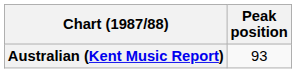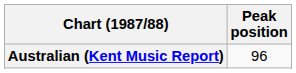 <table class="wikitable sortable plainrowheaders" style="text-align:center">
 <tr>
 <th scope="col">Chart (1987/88)</th>
 <th scope="col">Peak<br>position</th>
 </tr>
 <tr>
 <th scope="row">Australian (<a href='#'>Kent Music Report</a>)</th>
-<td>93</td>
+<td>96</td>
 </tr>
 </table>
